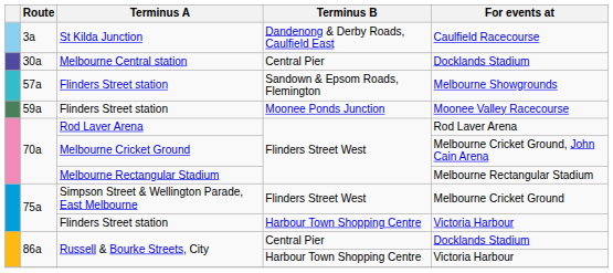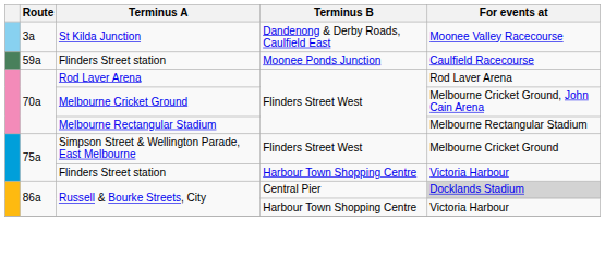 <table class="wikitable sortable">
 <tr>
 <th class="unsortable" scope="col" style="width: 15px;"></th>
 <th>Route</th>
 <th>Terminus A</th>
 <th>Terminus B</th>
 <th>For events at</th>
 </tr>
 <tr>
 <td style="background: #88D1F0;"></td>
 <td>3a</td>
 <td><a href='#'>St Kilda Junction</a></td>
 <td><a href='#'>Dandenong</a> & Derby Roads, <a href='#'>Caulfield East</a></td>
-<td><a href='#'>Caulfield Racecourse</a></td>
-</tr>
-<tr>
-<td style="background: #4F4A9F;"></td>
-<td>30a</td>
-<td><a href='#'>Melbourne Central station</a></td>
-<td>Central Pier</td>
-<td><a href='#'>Docklands Stadium</a></td>
-</tr>
-<tr>
-<td style="background: #33BDCA;"></td>
-<td>57a</td>
-<td><a href='#'>Flinders Street station</a></td>
-<td>Sandown & Epsom Roads, Flemington</td>
-<td><a href='#'>Melbourne Showgrounds</a></td>
+<td><a href='#'>Moonee Valley Racecourse</a></td>
 </tr>
 <tr>
 <td style="background: #49805B;"></td>
 <td>59a</td>
 <td>Flinders Street station</td>
 <td><a href='#'>Moonee Ponds Junction</a></td>
-<td><a href='#'>Moonee Valley Racecourse</a></td>
+<td><a href='#'>Caulfield Racecourse</a></td>
 </tr>
 <tr>
 <td style="background: #F38BB9;" rowspan=3></td>
 <td rowspan=3>70a</td>
 <td><a href='#'>Rod Laver Arena</a></td>
 <td rowspan=3>Flinders Street West</td>
 <td>Rod Laver Arena</td>
 </tr>
 <tr>
 <td><a href='#'>Melbourne Cricket Ground</a></td>
 <td>Melbourne Cricket Ground, <a href='#'>John Cain Arena</a></td>
 </tr>
 <tr>
 <td><a href='#'>Melbourne Rectangular Stadium</a></td>
 <td>Melbourne Rectangular Stadium</td>
 </tr>
 <tr>
 <td style="background: #009FDA;" rowspan=2></td>
 <td rowspan=2>75a</td>
 <td>Simpson Street & Wellington Parade, <a href='#'>East Melbourne</a></td>
 <td>Flinders Street West</td>
 <td>Melbourne Cricket Ground</td>
 </tr>
 <tr>
 <td>Flinders Street station</td>
 <td><a href='#'>Harbour Town Shopping Centre</a></td>
 <td><a href='#'>Victoria Harbour</a></td>
 </tr>
 <tr>
 <td style="background: #FEBA10;" rowspan=2></td>
 <td rowspan=2>86a</td>
 <td rowspan=2><a href='#'>Russell</a> & <a href='#'>Bourke Streets</a>, City</td>
 <td>Central Pier</td>
-<td><a href='#'>Docklands Stadium</a></td>
+<td style="background: lightgrey;"><a href='#'>Docklands Stadium</a></td>
 </tr>
 <tr>
 <td>Harbour Town Shopping Centre</td>
 <td>Victoria Harbour</td>
 </tr>
 <tr>
 </tr>
 </table>
